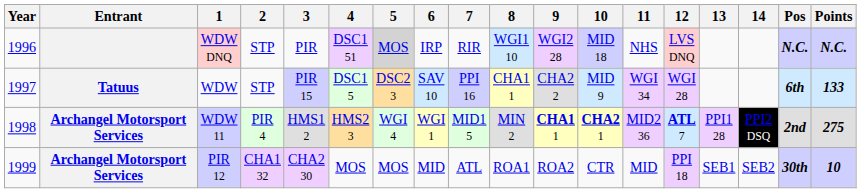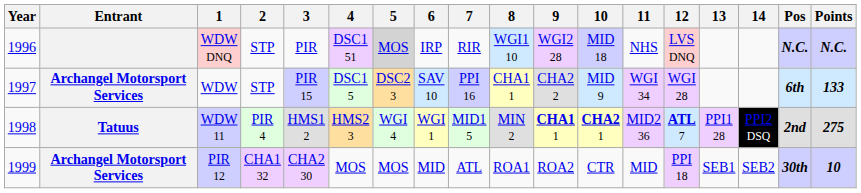 <table class="wikitable" style="text-align:center; font-size:90%">
 <tr>
 <th>Year</th>
 <th>Entrant</th>
 <th>1</th>
 <th>2</th>
 <th>3</th>
 <th>4</th>
 <th>5</th>
 <th>6</th>
 <th>7</th>
 <th>8</th>
 <th>9</th>
 <th>10</th>
 <th>11</th>
 <th>12</th>
 <th>13</th>
 <th>14</th>
 <th>Pos</th>
 <th>Points</th>
 </tr>
 <tr>
 <td><a href='#'>1996</a></td>
 <th></th>
 <td style="background-color:#FFCFCF"><a href='#'>WDW</a><br><small>DNQ</small></td>
 <td><a href='#'>STP</a></td>
 <td><a href='#'>PIR</a></td>
 <td style="background-color:#EFCFFF"><a href='#'>DSC1</a><br><small>51</small></td>
 <td style="background: lightgrey;"><a href='#'>MOS</a></td>
 <td><a href='#'>IRP</a></td>
 <td><a href='#'>RIR</a></td>
 <td style="background-color:#CFEAFF"><a href='#'>WGI1</a><br><small>10</small></td>
 <td style="background-color:#EFCFFF"><a href='#'>WGI2</a><br><small>28</small></td>
 <td style="background-color:#CFCFFF"><a href='#'>MID</a><br><small>18</small></td>
 <td><a href='#'>NHS</a></td>
 <td style="background-color:#FFCFCF"><a href='#'>LVS</a><br><small>DNQ</small></td>
 <td></td>
 <td></td>
 <td style="background-color:#CFCFFF"><strong><em>N.C.</em></strong></td>
 <td style="background-color:#CFCFFF"><strong><em>N.C.</em></strong></td>
 </tr>
 <tr>
 <td><a href='#'>1997</a></td>
-<th><a href='#'>Tatuus</a></th>
+<th><a href='#'>Archangel Motorsport Services</a></th>
 <td><a href='#'>WDW</a></td>
 <td><a href='#'>STP</a></td>
 <td style="background-color:#CFCFFF"><a href='#'>PIR</a><br><small>15</small></td>
 <td style="background-color:#DFFFDF"><a href='#'>DSC1</a><br><small>5</small></td>
 <td style="background-color:#FFDF9F"><a href='#'>DSC2</a><br><small>3</small></td>
 <td style="background-color:#CFEAFF"><a href='#'>SAV</a><br><small>10</small></td>
 <td style="background-color:#CFCFFF"><a href='#'>PPI</a><br><small>16</small></td>
 <td style="background-color:#FFFFBF"><a href='#'>CHA1</a><br><small>1</small></td>
 <td style="background-color:#DFDFDF"><a href='#'>CHA2</a><br><small>2</small></td>
 <td style="background-color:#CFEAFF"><a href='#'>MID</a><br><small>9</small></td>
 <td style="background-color:#EFCFFF"><a href='#'>WGI</a><br><small>34</small></td>
 <td style="background-color:#EFCFFF"><a href='#'>WGI</a><br><small>28</small></td>
 <td></td>
 <td></td>
 <td style="background-color:#CFEAFF"><strong><em>6th</em></strong></td>
 <td style="background-color:#CFEAFF"><strong><em>133</em></strong></td>
 </tr>
 <tr>
 <td><a href='#'>1998</a></td>
-<th><a href='#'>Archangel Motorsport Services</a></th>
+<th><a href='#'>Tatuus</a></th>
 <td style="background-color:#CFCFFF"><a href='#'>WDW</a><br><small>11</small></td>
 <td style="background-color:#DFFFDF"><a href='#'>PIR</a><br><small>4</small></td>
 <td style="background-color:#DFDFDF"><a href='#'>HMS1</a><br><small>2</small></td>
 <td style="background-color:#FFDF9F"><a href='#'>HMS2</a><br><small>3</small></td>
 <td style="background-color:#DFFFDF"><a href='#'>WGI</a><br><small>4</small></td>
 <td style="background-color:#FFFFBF"><a href='#'>WGI</a><br><small>1</small></td>
 <td style="background-color:#DFFFDF"><a href='#'>MID1</a><br><small>5</small></td>
 <td style="background-color:#DFDFDF"><a href='#'>MIN</a><br><small>2</small></td>
 <td style="background-color:#FFFFBF"><strong><a href='#'>CHA1</a></strong><br><small>1</small></td>
 <td style="background-color:#FFFFBF"><strong><a href='#'>CHA2</a></strong><br><small>1</small></td>
 <td style="background-color:#EFCFFF"><a href='#'>MID2</a><br><small>36</small></td>
 <td style="background-color:#CFEAFF"><strong><a href='#'>ATL</a></strong><br><small>7</small></td>
 <td style="background-color:#EFCFFF"><a href='#'>PPI1</a><br><small>28</small></td>
 <td style="background-color:#000000;color:white"><a href='#'>PPI2</a><br><small>DSQ</small></td>
 <td style="background-color:#DFDFDF"><strong><em>2nd</em></strong></td>
 <td style="background-color:#DFDFDF"><strong><em>275</em></strong></td>
 </tr>
 <tr>
 <td><a href='#'>1999</a></td>
 <th><a href='#'>Archangel Motorsport Services</a></th>
 <td style="background-color:#CFCFFF"><a href='#'>PIR</a><br><small>12</small></td>
 <td style="background-color:#EFCFFF"><a href='#'>CHA1</a><br><small>32</small></td>
 <td style="background-color:#EFCFFF"><a href='#'>CHA2</a><br><small>30</small></td>
 <td><a href='#'>MOS</a></td>
 <td><a href='#'>MOS</a></td>
 <td><a href='#'>MID</a></td>
 <td><a href='#'>ATL</a></td>
 <td><a href='#'>ROA1</a></td>
 <td><a href='#'>ROA2</a></td>
 <td><a href='#'>CTR</a></td>
 <td><a href='#'>MID</a></td>
 <td style="background-color:#EFCFFF"><a href='#'>PPI</a><br><small>18</small></td>
 <td><a href='#'>SEB1</a></td>
 <td><a href='#'>SEB2</a></td>
 <td style="background-color:#CFCFFF"><strong><em>30th</em></strong></td>
 <td style="background-color:#CFCFFF"><strong><em>10</em></strong></td>
 </tr>
 </table>
